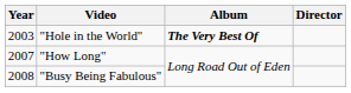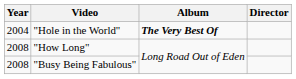 <table class="wikitable plainrowheaders">
 <tr>
 <th>Year</th>
 <th>Video</th>
 <th>Album</th>
 <th>Director</th>
 </tr>
 <tr>
-<td>2003</td>
+<td>2004</td>
 <td>"Hole in the World"</td>
 <td><strong><em>The Very Best Of</em></strong></td>
 <td></td>
 </tr>
 <tr>
-<td>2007</td>
+<td>2008</td>
 <td>"How Long"</td>
 <td rowspan="2"><em>Long Road Out of Eden</em></td>
 <td></td>
 </tr>
 <tr>
 <td>2008</td>
 <td>"Busy Being Fabulous"</td>
 <td></td>
 </tr>
 </table>
